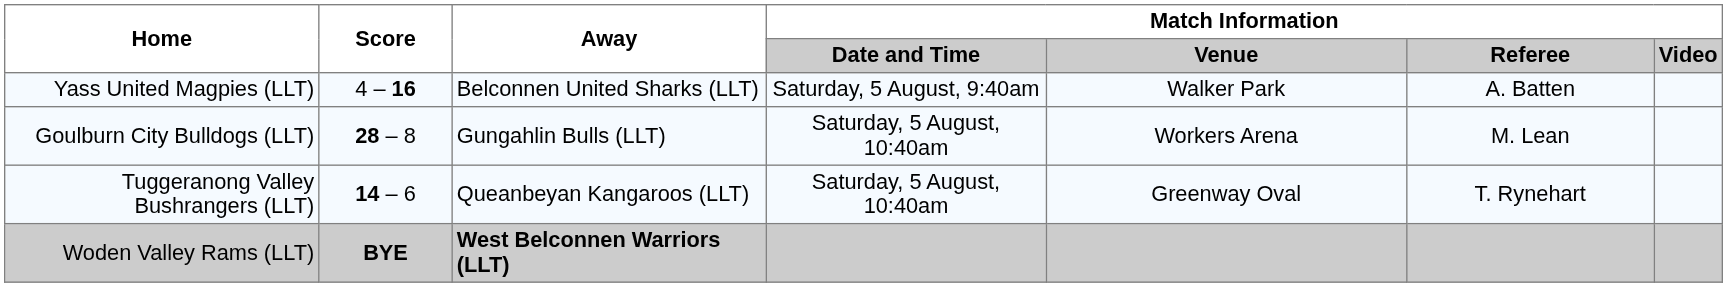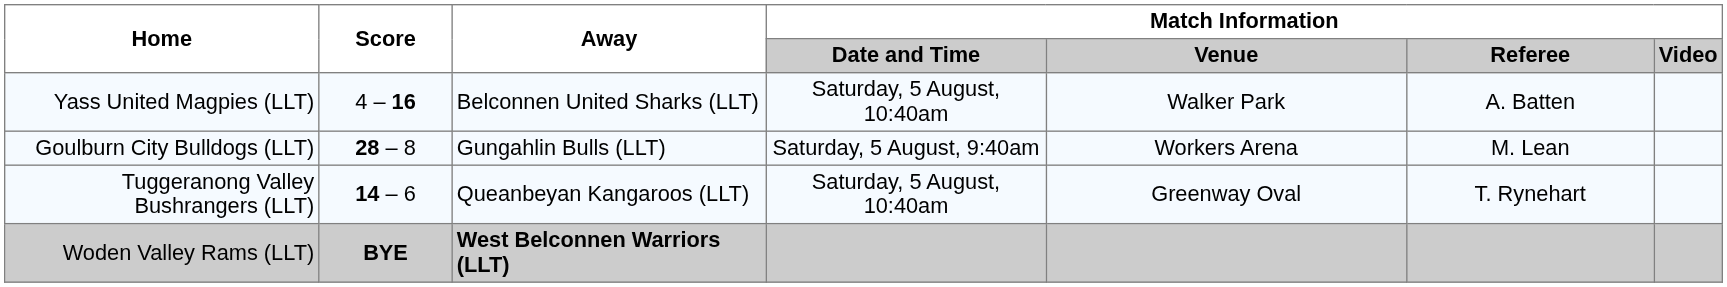 <table border="1" cellpadding="3" cellspacing="0" width="100%" style="border-collapse:collapse;  text-align:center;">
 <tr>
 <th rowspan="2" width="19%">Home</th>
 <th rowspan="2" width="8%">Score</th>
 <th rowspan="2" width="19%">Away</th>
 <th colspan="4">Match Information</th>
 </tr>
 <tr style="background:#CCCCCC">
 <th width="17%">Date and Time</th>
 <th width="22%">Venue</th>
 <th width="50%">Referee</th>
 <th>Video</th>
 </tr>
 <tr style="text-align:center; background:#f5faff;">
 <td align="right">Yass United Magpies (LLT) </td>
 <td>4 – <strong>16</strong></td>
 <td align="left"> Belconnen United Sharks (LLT)</td>
-<td>Saturday, 5 August, 9:40am</td>
+<td>Saturday, 5 August, 10:40am</td>
 <td>Walker Park</td>
 <td>A. Batten</td>
 <td></td>
 </tr>
 <tr style="text-align:center; background:#f5faff;">
 <td align="right">Goulburn City Bulldogs (LLT) </td>
 <td><strong>28</strong> – 8</td>
 <td align="left"> Gungahlin Bulls (LLT)</td>
-<td>Saturday, 5 August, 10:40am</td>
+<td>Saturday, 5 August, 9:40am</td>
 <td>Workers Arena</td>
 <td>M. Lean</td>
 <td></td>
 </tr>
 <tr style="text-align:center; background:#f5faff;">
 <td align="right">Tuggeranong Valley Bushrangers (LLT) </td>
 <td><strong>14</strong> – 6</td>
 <td align="left"> Queanbeyan Kangaroos (LLT)</td>
 <td>Saturday, 5 August, 10:40am</td>
 <td>Greenway Oval</td>
 <td>T. Rynehart</td>
 <td></td>
 </tr>
 <tr style="text-align:center; background:#CCCCCC;">
 <td align="right">Woden Valley Rams (LLT) </td>
 <td><strong>BYE</strong></td>
 <td align="left"><strong> West Belconnen Warriors (LLT)</strong></td>
 <td></td>
 <td></td>
 <td></td>
 <td></td>
 </tr>
 </table>
